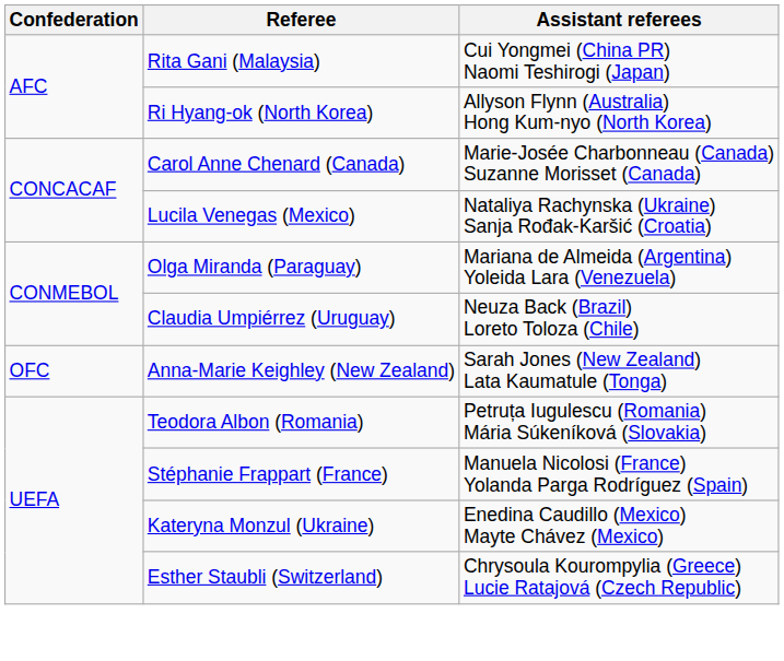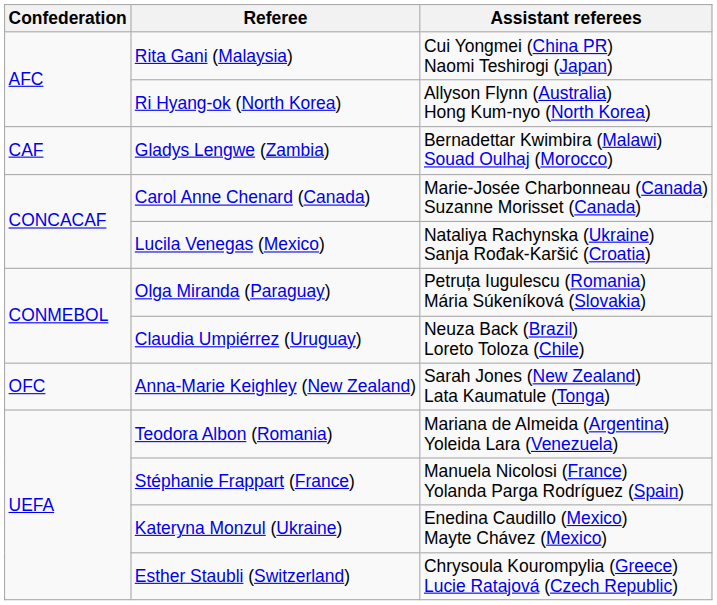 <table class="wikitable">
 <tr>
 <th>Confederation</th>
 <th>Referee</th>
 <th>Assistant referees</th>
 </tr>
 <tr>
 <td rowspan="2"><a href='#'>AFC</a></td>
 <td><a href='#'>Rita Gani</a> (<a href='#'>Malaysia</a>)</td>
 <td>Cui Yongmei (<a href='#'>China PR</a>)<br>Naomi Teshirogi (<a href='#'>Japan</a>)</td>
 </tr>
 <tr>
 <td><a href='#'>Ri Hyang-ok</a> (<a href='#'>North Korea</a>)</td>
 <td>Allyson Flynn (<a href='#'>Australia</a>)<br>Hong Kum-nyo (<a href='#'>North Korea</a>)</td>
 </tr>
 <tr>
+<td><a href='#'>CAF</a></td>
+<td><a href='#'>Gladys Lengwe</a> (<a href='#'>Zambia</a>)</td>
+<td>Bernadettar Kwimbira (<a href='#'>Malawi</a>)<br><a href='#'>Souad Oulhaj</a> (<a href='#'>Morocco</a>)</td>
+</tr>
+<tr>
 <td rowspan="2"><a href='#'>CONCACAF</a></td>
 <td><a href='#'>Carol Anne Chenard</a> (<a href='#'>Canada</a>)</td>
 <td>Marie-Josée Charbonneau (<a href='#'>Canada</a>)<br>Suzanne Morisset (<a href='#'>Canada</a>)</td>
 </tr>
 <tr>
 <td><a href='#'>Lucila Venegas</a> (<a href='#'>Mexico</a>)</td>
 <td>Nataliya Rachynska (<a href='#'>Ukraine</a>)<br>Sanja Rođak-Karšić (<a href='#'>Croatia</a>)</td>
 </tr>
 <tr>
 <td rowspan="2"><a href='#'>CONMEBOL</a></td>
 <td><a href='#'>Olga Miranda</a> (<a href='#'>Paraguay</a>)</td>
-<td>Mariana de Almeida (<a href='#'>Argentina</a>)<br>Yoleida Lara (<a href='#'>Venezuela</a>)</td>
+<td>Petruța Iugulescu (<a href='#'>Romania</a>)<br>Mária Súkeníková (<a href='#'>Slovakia</a>)</td>
 </tr>
 <tr>
 <td><a href='#'>Claudia Umpiérrez</a> (<a href='#'>Uruguay</a>)</td>
 <td>Neuza Back (<a href='#'>Brazil</a>)<br>Loreto Toloza (<a href='#'>Chile</a>)</td>
 </tr>
 <tr>
 <td><a href='#'>OFC</a></td>
 <td><a href='#'>Anna-Marie Keighley</a> (<a href='#'>New Zealand</a>)</td>
 <td>Sarah Jones (<a href='#'>New Zealand</a>)<br>Lata Kaumatule (<a href='#'>Tonga</a>)</td>
 </tr>
 <tr>
 <td rowspan="4"><a href='#'>UEFA</a></td>
 <td><a href='#'>Teodora Albon</a> (<a href='#'>Romania</a>)</td>
-<td>Petruța Iugulescu (<a href='#'>Romania</a>)<br>Mária Súkeníková (<a href='#'>Slovakia</a>)</td>
+<td>Mariana de Almeida (<a href='#'>Argentina</a>)<br>Yoleida Lara (<a href='#'>Venezuela</a>)</td>
 </tr>
 <tr>
 <td><a href='#'>Stéphanie Frappart</a> (<a href='#'>France</a>)</td>
 <td>Manuela Nicolosi (<a href='#'>France</a>)<br>Yolanda Parga Rodríguez (<a href='#'>Spain</a>)</td>
 </tr>
 <tr>
 <td><a href='#'>Kateryna Monzul</a> (<a href='#'>Ukraine</a>)</td>
 <td>Enedina Caudillo (<a href='#'>Mexico</a>)<br>Mayte Chávez (<a href='#'>Mexico</a>)</td>
 </tr>
 <tr>
 <td><a href='#'>Esther Staubli</a> (<a href='#'>Switzerland</a>)</td>
 <td>Chrysoula Kourompylia (<a href='#'>Greece</a>)<br><a href='#'>Lucie Ratajová</a> (<a href='#'>Czech Republic</a>)</td>
 </tr>
 </table>
